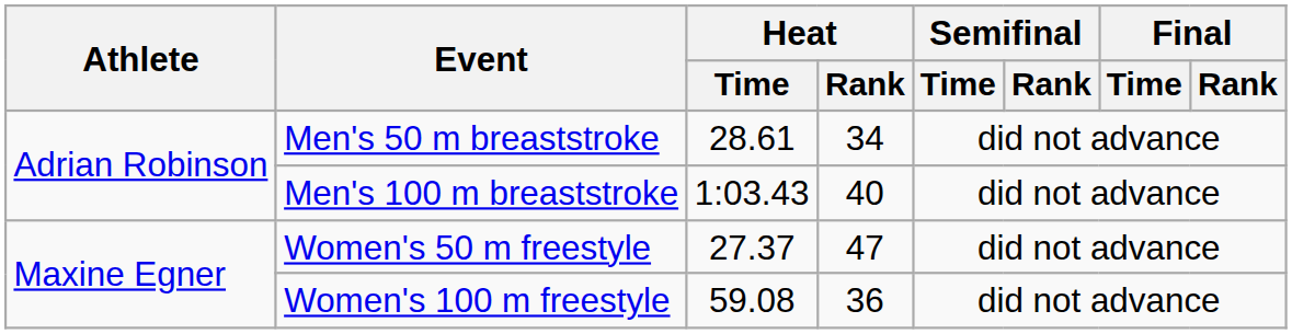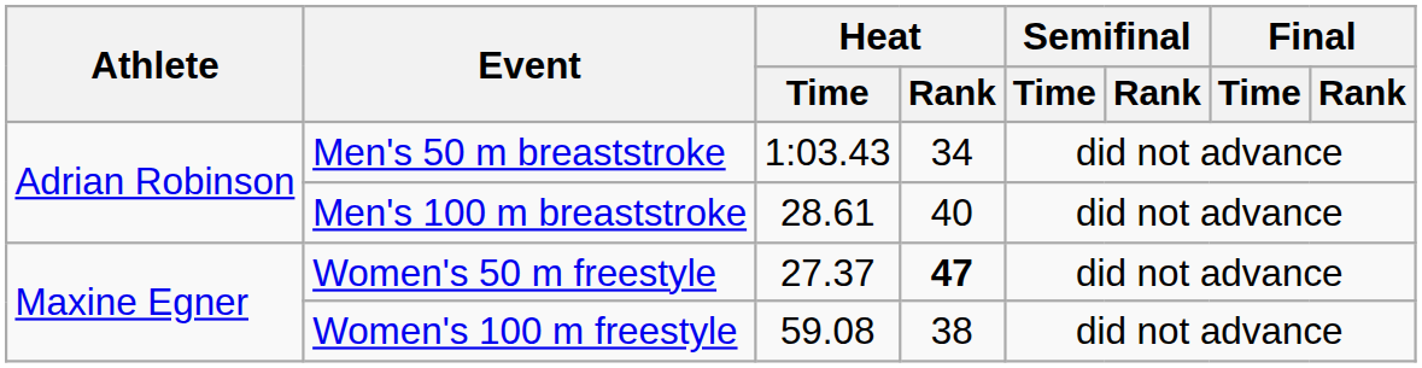 <table class=wikitable style="font-size:90%">
 <tr>
 <th rowspan="2">Athlete</th>
 <th rowspan="2">Event</th>
 <th colspan="2">Heat</th>
 <th colspan="2">Semifinal</th>
 <th colspan="2">Final</th>
 </tr>
 <tr style="font-size:95%">
 <th>Time</th>
 <th>Rank</th>
 <th>Time</th>
 <th>Rank</th>
 <th>Time</th>
 <th>Rank</th>
 </tr>
 <tr align=center>
 <td align=left rowspan=2><a href='#'>Adrian Robinson</a></td>
 <td align=left><a href='#'>Men's 50 m breaststroke</a></td>
-<td>28.61</td>
+<td>1:03.43</td>
 <td>34</td>
 <td colspan=4>did not advance</td>
 </tr>
 <tr align=center>
 <td align=left><a href='#'>Men's 100 m breaststroke</a></td>
-<td>1:03.43</td>
+<td>28.61</td>
 <td>40</td>
 <td colspan=4>did not advance</td>
 </tr>
 <tr align=center>
 <td align=left rowspan=2><a href='#'>Maxine Egner</a></td>
 <td align=left><a href='#'>Women's 50 m freestyle</a></td>
 <td>27.37</td>
-<td>47</td>
+<td><strong>47</strong></td>
 <td colspan=4>did not advance</td>
 </tr>
 <tr align=center>
 <td align=left><a href='#'>Women's 100 m freestyle</a></td>
 <td>59.08</td>
-<td>36</td>
+<td>38</td>
 <td colspan=4>did not advance</td>
 </tr>
 </table>
